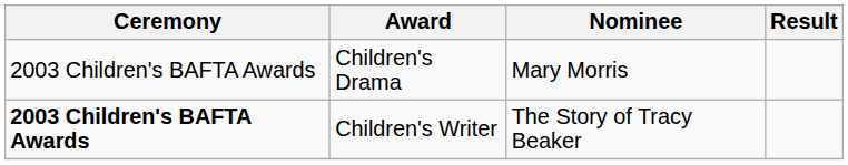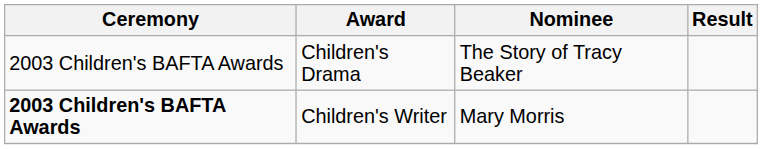 <table class="wikitable">
 <tr>
 <th>Ceremony</th>
 <th>Award</th>
 <th>Nominee</th>
 <th>Result</th>
 </tr>
 <tr>
 <td>2003 Children's BAFTA Awards</td>
 <td>Children's Drama</td>
-<td>Mary Morris</td>
+<td>The Story of Tracy Beaker</td>
 <td></td>
 </tr>
 <tr>
 <td><strong>2003 Children's BAFTA Awards</strong></td>
 <td>Children's Writer</td>
-<td>The Story of Tracy Beaker</td>
+<td>Mary Morris</td>
 <td></td>
 </tr>
 <tr>
 </tr>
 </table>
